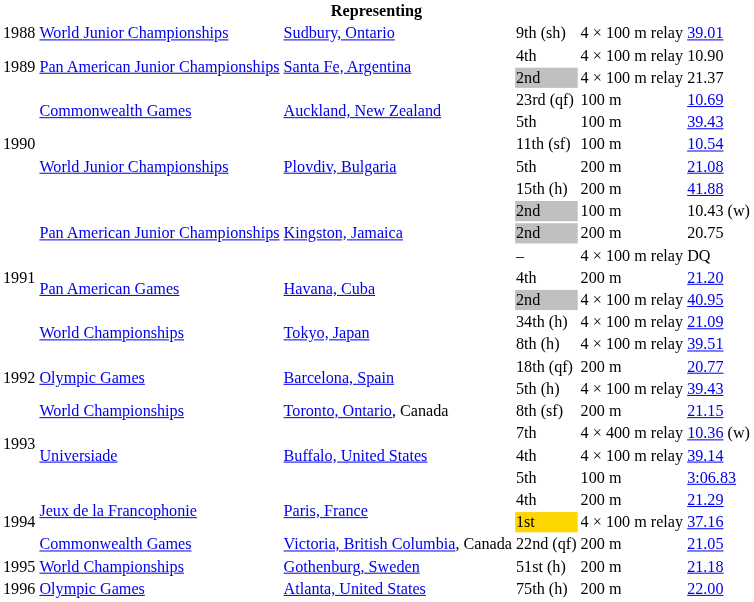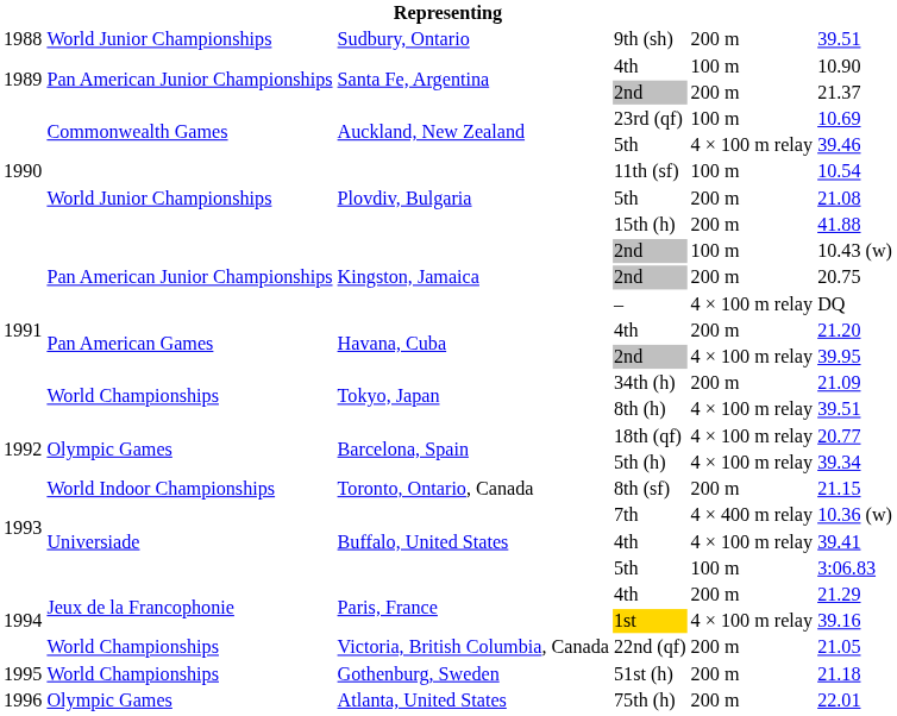 <table>
 <tr>
 <th colspan="6">Representing </th>
 </tr>
 <tr>
 <td>1988</td>
 <td><a href='#'>World Junior Championships</a></td>
 <td><a href='#'>Sudbury, Ontario</a></td>
 <td>9th (sh)</td>
-<td>4 × 100 m relay</td>
-<td><a href='#'>39.01</a></td>
+<td>200 m</td>
+<td><a href='#'>39.51</a></td>
 </tr>
 <tr>
 <td rowspan=2>1989</td>
 <td rowspan=2><a href='#'>Pan American Junior Championships</a></td>
 <td rowspan=2><a href='#'>Santa Fe, Argentina</a></td>
 <td>4th</td>
-<td>4 × 100 m relay</td>
+<td>100 m</td>
 <td>10.90</td>
 </tr>
 <tr>
 <td bgcolor=silver>2nd</td>
-<td>4 × 100 m relay</td>
+<td>200 m</td>
 <td>21.37</td>
 </tr>
 <tr>
 <td rowspan=5>1990</td>
 <td rowspan=2><a href='#'>Commonwealth Games</a></td>
 <td rowspan=2><a href='#'>Auckland, New Zealand</a></td>
 <td>23rd (qf)</td>
 <td>100 m</td>
 <td><a href='#'>10.69</a></td>
 </tr>
 <tr>
 <td>5th</td>
-<td>100 m</td>
-<td><a href='#'>39.43</a></td>
+<td>4 × 100 m relay</td>
+<td><a href='#'>39.46</a></td>
 </tr>
 <tr>
 <td rowspan=3><a href='#'>World Junior Championships</a></td>
 <td rowspan=3><a href='#'>Plovdiv, Bulgaria</a></td>
 <td>11th (sf)</td>
 <td>100 m</td>
 <td><a href='#'>10.54</a></td>
 </tr>
 <tr>
 <td>5th</td>
 <td>200 m</td>
 <td><a href='#'>21.08</a></td>
 </tr>
 <tr>
 <td>15th (h)</td>
 <td>200 m</td>
 <td><a href='#'>41.88</a></td>
 </tr>
 <tr>
 <td rowspan=7>1991</td>
 <td rowspan=3><a href='#'>Pan American Junior Championships</a></td>
 <td rowspan=3><a href='#'>Kingston, Jamaica</a></td>
 <td bgcolor=silver>2nd</td>
 <td>100 m</td>
 <td>10.43 (w)</td>
 </tr>
 <tr>
 <td bgcolor=silver>2nd</td>
 <td>200 m</td>
 <td>20.75</td>
 </tr>
 <tr>
 <td>–</td>
 <td>4 × 100 m relay</td>
 <td>DQ</td>
 </tr>
 <tr>
 <td rowspan=2><a href='#'>Pan American Games</a></td>
 <td rowspan=2><a href='#'>Havana, Cuba</a></td>
 <td>4th</td>
 <td>200 m</td>
 <td><a href='#'>21.20</a></td>
 </tr>
 <tr>
 <td bgcolor=silver>2nd</td>
 <td>4 × 100 m relay</td>
-<td><a href='#'>40.95</a></td>
+<td><a href='#'>39.95</a></td>
 </tr>
 <tr>
 <td rowspan=2><a href='#'>World Championships</a></td>
 <td rowspan=2><a href='#'>Tokyo, Japan</a></td>
 <td>34th (h)</td>
-<td>4 × 100 m relay</td>
+<td>200 m</td>
 <td><a href='#'>21.09</a></td>
 </tr>
 <tr>
 <td>8th (h)</td>
 <td>4 × 100 m relay</td>
 <td><a href='#'>39.51</a></td>
 </tr>
 <tr>
 <td rowspan=2>1992</td>
 <td rowspan=2><a href='#'>Olympic Games</a></td>
 <td rowspan=2><a href='#'>Barcelona, Spain</a></td>
 <td>18th (qf)</td>
-<td>200 m</td>
+<td>4 × 100 m relay</td>
 <td><a href='#'>20.77</a></td>
 </tr>
 <tr>
 <td>5th (h)</td>
 <td>4 × 100 m relay</td>
-<td><a href='#'>39.43</a></td>
+<td><a href='#'>39.34</a></td>
 </tr>
 <tr>
 <td rowspan=4>1993</td>
-<td><a href='#'>World Championships</a></td>
+<td><a href='#'>World Indoor Championships</a></td>
 <td><a href='#'>Toronto, Ontario</a>, Canada</td>
 <td>8th (sf)</td>
 <td>200 m</td>
 <td><a href='#'>21.15</a></td>
 </tr>
 <tr>
 <td rowspan=3><a href='#'>Universiade</a></td>
 <td rowspan=3><a href='#'>Buffalo, United States</a></td>
 <td>7th</td>
 <td>4 × 400 m relay</td>
 <td><a href='#'>10.36</a> (w)</td>
 </tr>
 <tr>
 <td>4th</td>
 <td>4 × 100 m relay</td>
-<td><a href='#'>39.14</a></td>
+<td><a href='#'>39.41</a></td>
 </tr>
 <tr>
 <td>5th</td>
 <td>100 m</td>
 <td><a href='#'>3:06.83</a></td>
 </tr>
 <tr>
 <td rowspan=3>1994</td>
 <td rowspan=2><a href='#'>Jeux de la Francophonie</a></td>
 <td rowspan=2><a href='#'>Paris, France</a></td>
 <td>4th</td>
 <td>200 m</td>
 <td><a href='#'>21.29</a></td>
 </tr>
 <tr>
 <td bgcolor=gold>1st</td>
 <td>4 × 100 m relay</td>
-<td><a href='#'>37.16</a></td>
+<td><a href='#'>39.16</a></td>
 </tr>
 <tr>
-<td><a href='#'>Commonwealth Games</a></td>
+<td><a href='#'>World Championships</a></td>
 <td><a href='#'>Victoria, British Columbia</a>, Canada</td>
 <td>22nd (qf)</td>
 <td>200 m</td>
 <td><a href='#'>21.05</a></td>
 </tr>
 <tr>
 <td>1995</td>
 <td><a href='#'>World Championships</a></td>
 <td><a href='#'>Gothenburg, Sweden</a></td>
 <td>51st (h)</td>
 <td>200 m</td>
 <td><a href='#'>21.18</a></td>
 </tr>
 <tr>
 <td>1996</td>
 <td><a href='#'>Olympic Games</a></td>
 <td><a href='#'>Atlanta, United States</a></td>
 <td>75th (h)</td>
 <td>200 m</td>
-<td><a href='#'>22.00</a></td>
+<td><a href='#'>22.01</a></td>
 </tr>
 </table>
